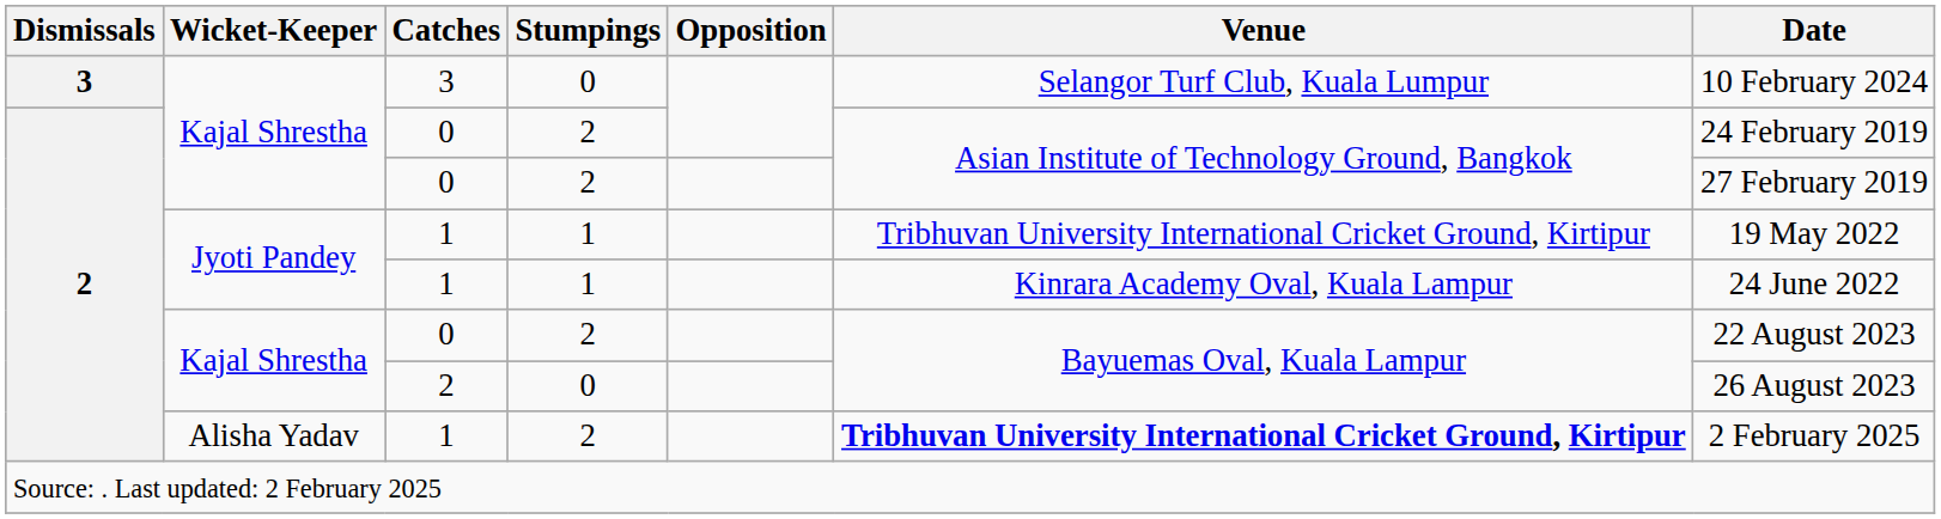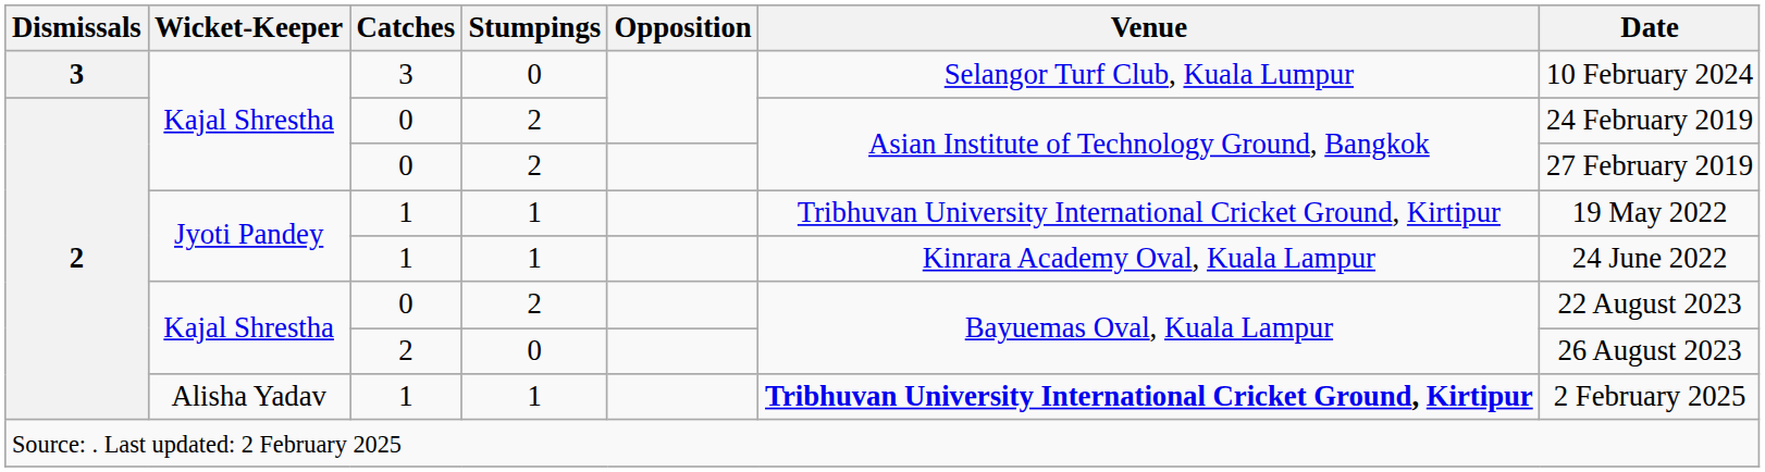 <table class="wikitable" style="text-align: center;">
 <tr>
 <th>Dismissals</th>
 <th>Wicket-Keeper</th>
 <th>Catches</th>
 <th>Stumpings</th>
 <th>Opposition</th>
 <th>Venue</th>
 <th>Date</th>
 </tr>
 <tr>
 <th>3</th>
 <td rowspan=3><a href='#'>Kajal Shrestha</a></td>
 <td>3</td>
 <td>0</td>
 <td rowspan=2></td>
 <td><a href='#'>Selangor Turf Club</a>, <a href='#'>Kuala Lumpur</a></td>
 <td>10 February 2024</td>
 </tr>
 <tr>
 <th rowspan="7">2</th>
 <td>0</td>
 <td>2</td>
 <td rowspan=2><a href='#'>Asian Institute of Technology Ground</a>, <a href='#'>Bangkok</a></td>
 <td>24 February 2019</td>
 </tr>
 <tr>
 <td>0</td>
 <td>2</td>
 <td></td>
 <td>27 February 2019</td>
 </tr>
 <tr>
 <td rowspan=2><a href='#'>Jyoti Pandey</a></td>
 <td>1</td>
 <td>1</td>
 <td></td>
 <td><a href='#'>Tribhuvan University International Cricket Ground</a>, <a href='#'>Kirtipur</a></td>
 <td>19 May 2022</td>
 </tr>
 <tr>
 <td>1</td>
 <td>1</td>
 <td></td>
 <td><a href='#'>Kinrara Academy Oval</a>, <a href='#'>Kuala Lampur</a></td>
 <td>24 June 2022</td>
 </tr>
 <tr>
 <td rowspan=2><a href='#'>Kajal Shrestha</a></td>
 <td>0</td>
 <td>2</td>
 <td></td>
 <td rowspan=2><a href='#'>Bayuemas Oval</a>, <a href='#'>Kuala Lampur</a></td>
 <td>22 August 2023</td>
 </tr>
 <tr>
 <td>2</td>
 <td>0</td>
 <td></td>
 <td>26 August 2023</td>
 </tr>
 <tr>
 <td>Alisha Yadav</td>
 <td>1</td>
-<td>2</td>
+<td>1</td>
 <td></td>
 <td><strong><a href='#'>Tribhuvan University International Cricket Ground</a>, <a href='#'>Kirtipur</a></strong></td>
 <td>2 February 2025</td>
 </tr>
 <tr>
 <td colspan="7" style="text-align:left;"><small>Source: . Last updated: 2 February 2025</small></td>
 </tr>
 </table>
